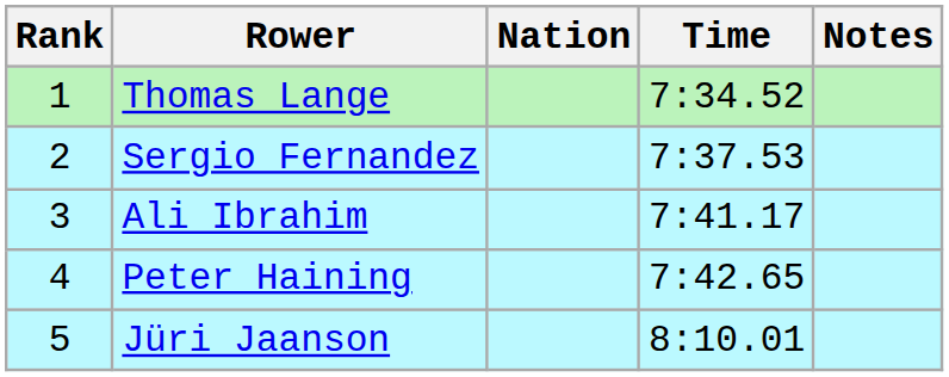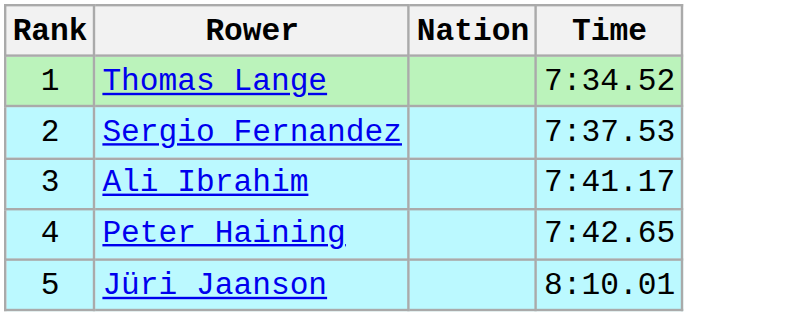 <table class="wikitable sortable" style="text-align:center">
 <tr>
 <th>Rank</th>
 <th>Rower</th>
 <th>Nation</th>
 <th>Time</th>
-<th>Notes</th>
 </tr>
 <tr bgcolor=bbf3bb>
 <td>1</td>
 <td align=left><a href='#'>Thomas Lange</a></td>
 <td align=left></td>
 <td>7:34.52</td>
-<td></td>
 </tr>
 <tr bgcolor=bbf9ff>
 <td>2</td>
 <td align=left><a href='#'>Sergio Fernandez</a></td>
 <td align=left></td>
 <td>7:37.53</td>
-<td></td>
 </tr>
 <tr bgcolor=bbf9ff>
 <td>3</td>
 <td align=left><a href='#'>Ali Ibrahim</a></td>
 <td align=left></td>
 <td>7:41.17</td>
-<td></td>
 </tr>
 <tr bgcolor=bbf9ff>
 <td>4</td>
 <td align=left><a href='#'>Peter Haining</a></td>
 <td align=left></td>
 <td>7:42.65</td>
-<td></td>
 </tr>
 <tr bgcolor=bbf9ff>
 <td>5</td>
 <td align=left><a href='#'>Jüri Jaanson</a></td>
 <td align=left></td>
 <td>8:10.01</td>
-<td></td>
 </tr>
 </table>
